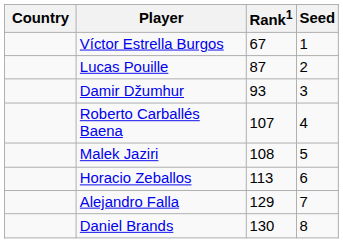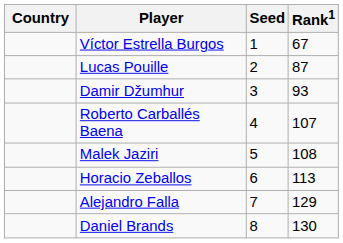 <table class="sortable wikitable">
 <tr>
 <th width="70">Country</th>
 <th width="175">Player</th>
+<th>Seed</th>
 <th>Rank<sup>1</sup></th>
-<th>Seed</th>
 </tr>
 <tr>
 <td></td>
 <td><a href='#'>Víctor Estrella Burgos</a></td>
+<td>1</td>
 <td>67</td>
-<td>1</td>
 </tr>
 <tr>
 <td></td>
 <td><a href='#'>Lucas Pouille</a></td>
+<td>2</td>
 <td>87</td>
-<td>2</td>
 </tr>
 <tr>
 <td></td>
 <td><a href='#'>Damir Džumhur</a></td>
+<td>3</td>
 <td>93</td>
-<td>3</td>
 </tr>
 <tr>
 <td></td>
 <td><a href='#'>Roberto Carballés Baena</a></td>
+<td>4</td>
 <td>107</td>
-<td>4</td>
 </tr>
 <tr>
 <td></td>
 <td><a href='#'>Malek Jaziri</a></td>
+<td>5</td>
 <td>108</td>
-<td>5</td>
 </tr>
 <tr>
 <td></td>
 <td><a href='#'>Horacio Zeballos</a></td>
+<td>6</td>
 <td>113</td>
-<td>6</td>
 </tr>
 <tr>
 <td></td>
 <td><a href='#'>Alejandro Falla</a></td>
+<td>7</td>
 <td>129</td>
-<td>7</td>
 </tr>
 <tr>
 <td></td>
 <td><a href='#'>Daniel Brands</a></td>
+<td>8</td>
 <td>130</td>
-<td>8</td>
 </tr>
 </table>
